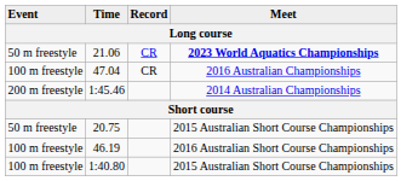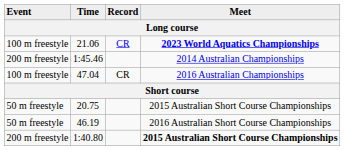 <table class="wikitable">
 <tr style="background:#eee;">
 <td><strong>Event</strong></td>
 <td style="text-align:center;"><strong>Time</strong></td>
 <td style="text-align:center;"><strong>Record</strong></td>
 <td style="text-align:center;"><strong>Meet</strong></td>
 </tr>
 <tr style="background:#eee;">
 <th colspan="4">Long course</th>
 </tr>
 <tr>
-<td>50 m freestyle</td>
+<td>100 m freestyle</td>
 <td style="text-align:center;">21.06</td>
 <td style="text-align:center;"><a href='#'>CR</a></td>
 <td style="text-align:center;"><strong><a href='#'>2023 World Aquatics Championships</a></strong></td>
+</tr>
+<tr>
+<td>200 m freestyle</td>
+<td style="text-align:center;">1:45.46</td>
+<td style="text-align:center;"></td>
+<td style="text-align:center;"><a href='#'>2014 Australian Championships</a></td>
 </tr>
 <tr>
 <td>100 m freestyle</td>
 <td style="text-align:center;">47.04</td>
 <td style="text-align:center;">CR</td>
 <td style="text-align:center;"><a href='#'>2016 Australian Championships</a></td>
-</tr>
-<tr>
-<td>200 m freestyle</td>
-<td style="text-align:center;">1:45.46</td>
-<td style="text-align:center;"></td>
-<td style="text-align:center;"><a href='#'>2014 Australian Championships</a></td>
 </tr>
 <tr style="background:#eee;">
 <th colspan="4">Short course</th>
 </tr>
 <tr>
 <td>50 m freestyle</td>
 <td style="text-align:center;">20.75</td>
 <td style="text-align:center;"></td>
 <td style="text-align:center;">2015 Australian Short Course Championships</td>
 </tr>
 <tr>
-<td>100 m freestyle</td>
+<td>50 m freestyle</td>
 <td style="text-align:center;">46.19</td>
 <td style="text-align:center;"></td>
 <td style="text-align:center;">2016 Australian Short Course Championships</td>
 </tr>
 <tr>
-<td>100 m freestyle</td>
+<td>200 m freestyle</td>
 <td style="text-align:center;">1:40.80</td>
 <td style="text-align:center;"></td>
-<td style="text-align:center;">2015 Australian Short Course Championships</td>
+<td style="text-align:center;"><strong>2015 Australian Short Course Championships</strong></td>
 </tr>
 </table>
